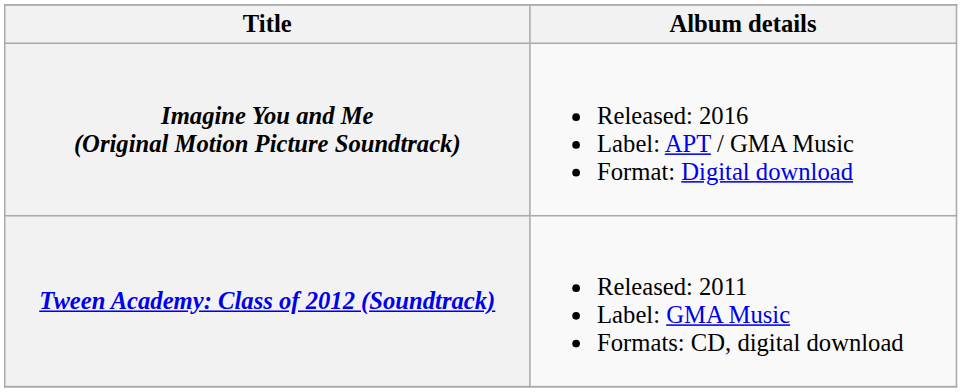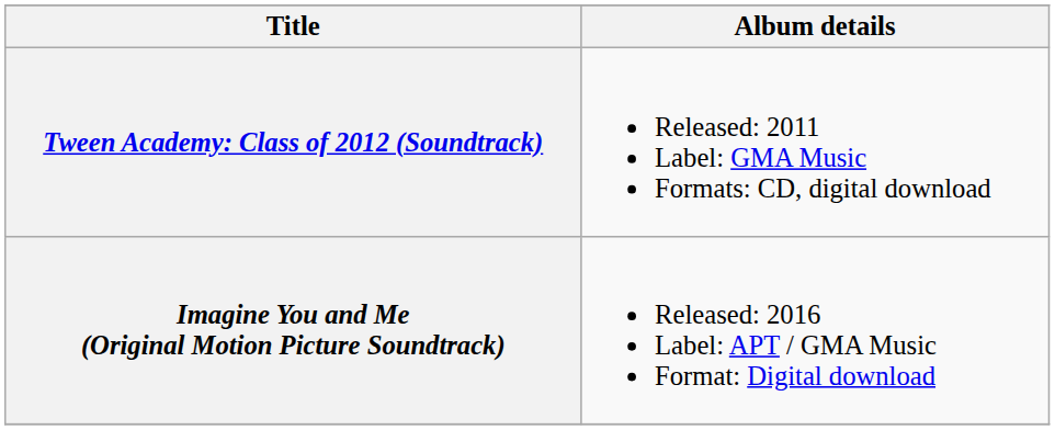 <table class="wikitable sortable" style="width:70%">
 <tr style="text-align:center;">
 </tr>
 <tr>
 <th scope="col">Title</th>
 <th scope="col">Album details</th>
 </tr>
 <tr>
+<th scope="row"><em><a href='#'>Tween Academy: Class of 2012 (Soundtrack)</a></em></th>
+<td><br><ul><li>Released: 2011</li><li>Label: <a href='#'>GMA Music</a></li><li>Formats: CD, digital download</li></ul></td>
+</tr>
+<tr>
 <th scope="row"><em>Imagine You and Me <br> (Original Motion Picture Soundtrack)</em></th>
 <td><br><ul><li>Released: 2016</li><li>Label: <a href='#'>APT</a> / GMA Music</li><li>Format: <a href='#'>Digital download</a></li></ul></td>
 </tr>
 <tr>
-<th scope="row"><em><a href='#'>Tween Academy: Class of 2012 (Soundtrack)</a></em></th>
-<td><br><ul><li>Released: 2011</li><li>Label: <a href='#'>GMA Music</a></li><li>Formats: CD, digital download</li></ul></td>
-</tr>
-<tr>
 </tr>
 </table>
